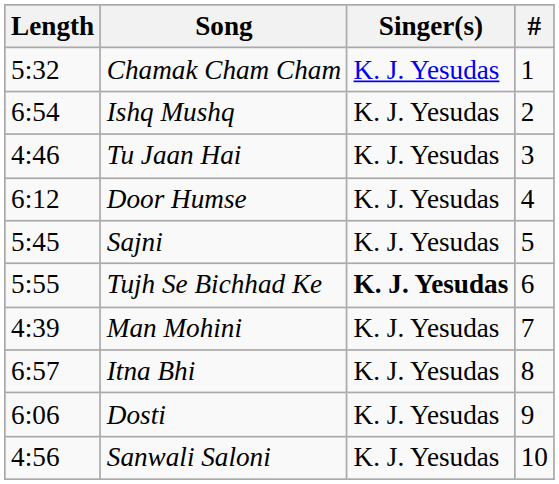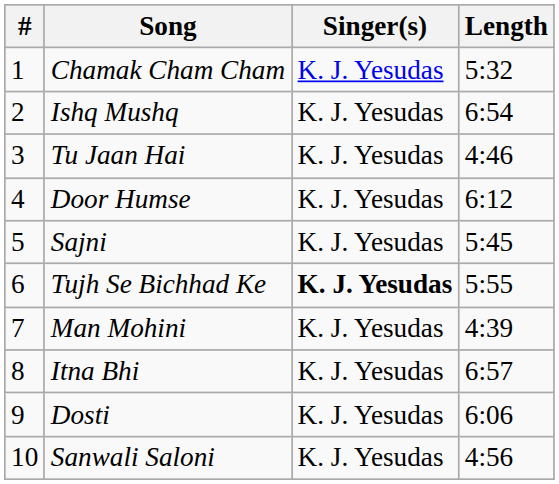 <table class="wikitable">
 <tr>
-<th>Length</th>
+<th>#</th>
 <th>Song</th>
 <th>Singer(s)</th>
-<th>#</th>
+<th>Length</th>
 </tr>
 <tr>
-<td>5:32</td>
+<td>1</td>
 <td><em>Chamak Cham Cham</em></td>
 <td><a href='#'>K. J. Yesudas</a></td>
-<td>1</td>
+<td>5:32</td>
 </tr>
 <tr>
-<td>6:54</td>
+<td>2</td>
 <td><em>Ishq Mushq</em></td>
 <td>K. J. Yesudas</td>
-<td>2</td>
+<td>6:54</td>
 </tr>
 <tr>
-<td>4:46</td>
+<td>3</td>
 <td><em>Tu Jaan Hai</em></td>
 <td>K. J. Yesudas</td>
-<td>3</td>
+<td>4:46</td>
 </tr>
 <tr>
-<td>6:12</td>
+<td>4</td>
 <td><em>Door Humse</em></td>
 <td>K. J. Yesudas</td>
-<td>4</td>
+<td>6:12</td>
 </tr>
 <tr>
-<td>5:45</td>
+<td>5</td>
 <td><em>Sajni</em></td>
 <td>K. J. Yesudas</td>
-<td>5</td>
+<td>5:45</td>
 </tr>
 <tr>
-<td>5:55</td>
+<td>6</td>
 <td><em>Tujh Se Bichhad Ke</em></td>
 <td><strong>K. J. Yesudas</strong></td>
-<td>6</td>
+<td>5:55</td>
 </tr>
 <tr>
-<td>4:39</td>
+<td>7</td>
 <td><em>Man Mohini</em></td>
 <td>K. J. Yesudas</td>
-<td>7</td>
+<td>4:39</td>
 </tr>
 <tr>
-<td>6:57</td>
+<td>8</td>
 <td><em>Itna Bhi</em></td>
 <td>K. J. Yesudas</td>
-<td>8</td>
+<td>6:57</td>
 </tr>
 <tr>
-<td>6:06</td>
+<td>9</td>
 <td><em>Dosti</em></td>
 <td>K. J. Yesudas</td>
-<td>9</td>
+<td>6:06</td>
 </tr>
 <tr>
-<td>4:56</td>
+<td>10</td>
 <td><em>Sanwali Saloni</em></td>
 <td>K. J. Yesudas</td>
-<td>10</td>
+<td>4:56</td>
 </tr>
 </table>
